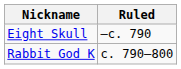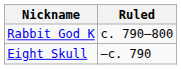 <table class="wikitable">
 <tr>
 <th><strong>Nickname</strong></th>
 <th><strong>Ruled</strong></th>
 </tr>
 <tr>
+<td><a href='#'>Rabbit God K</a></td>
+<td>c. 790–800</td>
+</tr>
+<tr>
 <td><a href='#'>Eight Skull</a></td>
 <td>–c. 790</td>
 </tr>
-<tr>
-<td><a href='#'>Rabbit God K</a></td>
-<td>c. 790–800</td>
-</tr>
 </table>
